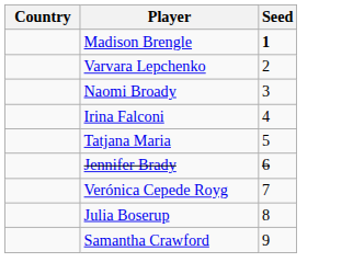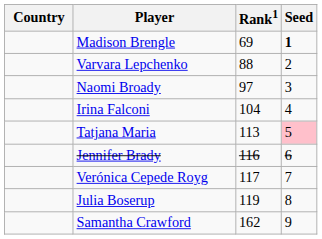 <table class="sortable wikitable">
 <tr>
 <th width="70">Country</th>
 <th width="175">Player</th>
+<th>Rank<sup>1</sup></th>
 <th>Seed</th>
 </tr>
 <tr>
 <td></td>
 <td><a href='#'>Madison Brengle</a></td>
+<td>69</td>
 <td><strong>1</strong></td>
 </tr>
 <tr>
 <td></td>
 <td><a href='#'>Varvara Lepchenko</a></td>
+<td>88</td>
 <td>2</td>
 </tr>
 <tr>
 <td></td>
 <td><a href='#'>Naomi Broady</a></td>
+<td>97</td>
 <td>3</td>
 </tr>
 <tr>
 <td></td>
 <td><a href='#'>Irina Falconi</a></td>
+<td>104</td>
 <td>4</td>
 </tr>
 <tr>
 <td></td>
 <td><a href='#'>Tatjana Maria</a></td>
-<td>5</td>
+<td>113</td>
+<td style="background: pink;">5</td>
 </tr>
 <tr>
 <td><s></s></td>
 <td><s><a href='#'>Jennifer Brady</a></s></td>
+<td><s>116</s></td>
 <td><s>6</s></td>
 </tr>
 <tr>
 <td></td>
 <td><a href='#'>Verónica Cepede Royg</a></td>
+<td>117</td>
 <td>7</td>
 </tr>
 <tr>
 <td></td>
 <td><a href='#'>Julia Boserup</a></td>
+<td>119</td>
 <td>8</td>
 </tr>
 <tr>
 <td></td>
 <td><a href='#'>Samantha Crawford</a></td>
+<td>162</td>
 <td>9</td>
 </tr>
 </table>
